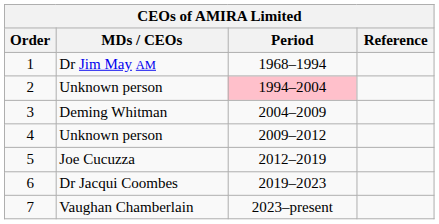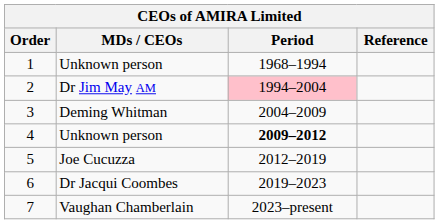 <table class="wikitable">
 <tr>
 <th colspan=4 width=450>CEOs of AMIRA Limited</th>
 </tr>
 <tr>
 <th>Order</th>
 <th width=40%>MDs / CEOs</th>
 <th width=30%>Period</th>
 <th>Reference</th>
 </tr>
 <tr>
 <td align=center>1</td>
-<td>Dr <a href='#'>Jim May</a> <small><a href='#'>AM</a></small></td>
+<td>Unknown person</td>
 <td align=center>1968–1994</td>
 <td></td>
 </tr>
 <tr>
 <td align=center>2</td>
-<td>Unknown person</td>
+<td>Dr <a href='#'>Jim May</a> <small><a href='#'>AM</a></small></td>
 <td align=center style="background: pink;">1994–2004</td>
 <td></td>
 </tr>
 <tr>
 <td align=center>3</td>
 <td>Deming Whitman</td>
 <td align=center>2004–2009</td>
 <td></td>
 </tr>
 <tr>
 <td align=center>4</td>
 <td>Unknown person</td>
-<td align=center>2009–2012</td>
+<td align=center><strong>2009–2012</strong></td>
 <td></td>
 </tr>
 <tr>
 <td align=center>5</td>
 <td>Joe Cucuzza</td>
 <td align=center>2012–2019</td>
 <td></td>
 </tr>
 <tr>
 <td align=center>6</td>
 <td>Dr Jacqui Coombes</td>
 <td align=center>2019–2023</td>
 <td></td>
 </tr>
 <tr>
 <td align=center>7</td>
 <td>Vaughan Chamberlain</td>
 <td align=center>2023–present</td>
 <td></td>
 </tr>
 </table>
